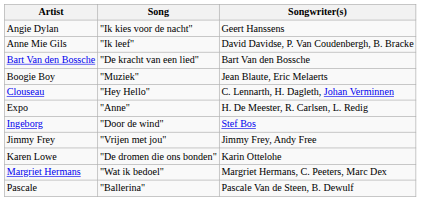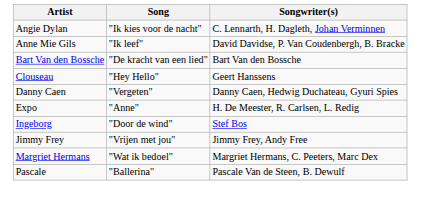 <table class="wikitable" style="margin: 1em auto 1em auto; text-align:left">
 <tr>
 <th>Artist</th>
 <th>Song</th>
 <th>Songwriter(s)</th>
 </tr>
 <tr>
 <td>Angie Dylan</td>
 <td>"Ik kies voor de nacht"</td>
-<td>Geert Hanssens</td>
+<td>C. Lennarth, H. Dagleth, <a href='#'>Johan Verminnen</a></td>
 </tr>
 <tr>
 <td>Anne Mie Gils</td>
 <td>"Ik leef"</td>
 <td>David Davidse, P. Van Coudenbergh, B. Bracke</td>
 </tr>
 <tr>
 <td><a href='#'>Bart Van den Bossche</a></td>
 <td>"De kracht van een lied"</td>
 <td>Bart Van den Bossche</td>
 </tr>
 <tr>
-<td>Boogie Boy</td>
-<td>"Muziek"</td>
-<td>Jean Blaute, Eric Melaerts</td>
+<td><a href='#'>Clouseau</a></td>
+<td>"Hey Hello"</td>
+<td>Geert Hanssens</td>
 </tr>
 <tr>
-<td><a href='#'>Clouseau</a></td>
-<td>"Hey Hello"</td>
-<td>C. Lennarth, H. Dagleth, <a href='#'>Johan Verminnen</a></td>
+<td>Danny Caen</td>
+<td>"Vergeten"</td>
+<td>Danny Caen, Hedwig Duchateau, Gyuri Spies</td>
 </tr>
 <tr>
 <td>Expo</td>
 <td>"Anne"</td>
 <td>H. De Meester, R. Carlsen, L. Redig</td>
 </tr>
 <tr>
 <td><a href='#'>Ingeborg</a></td>
 <td>"Door de wind"</td>
 <td><a href='#'>Stef Bos</a></td>
 </tr>
 <tr>
 <td>Jimmy Frey</td>
 <td>"Vrijen met jou"</td>
 <td>Jimmy Frey, Andy Free</td>
 </tr>
 <tr>
-<td>Karen Lowe</td>
-<td>"De dromen die ons bonden"</td>
-<td>Karin Ottelohe</td>
-</tr>
-<tr>
 <td><a href='#'>Margriet Hermans</a></td>
 <td>"Wat ik bedoel"</td>
 <td>Margriet Hermans, C. Peeters, Marc Dex</td>
 </tr>
 <tr>
 <td>Pascale</td>
 <td>"Ballerina"</td>
 <td>Pascale Van de Steen, B. Dewulf</td>
 </tr>
 </table>
